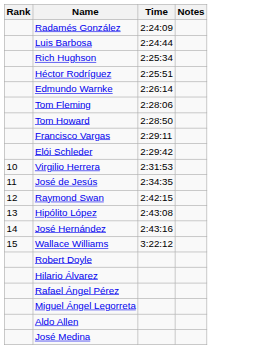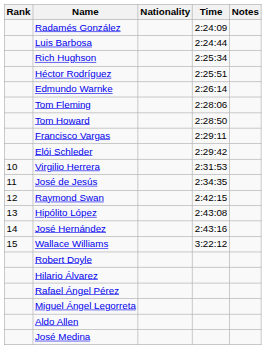 <table class="wikitable sortable">
 <tr>
 <th>Rank</th>
 <th>Name</th>
+<th>Nationality</th>
 <th>Time</th>
 <th>Notes</th>
 </tr>
 <tr>
 <td></td>
 <td><a href='#'>Radamés González</a></td>
+<td></td>
 <td>2:24:09</td>
 <td></td>
 </tr>
 <tr>
 <td></td>
 <td><a href='#'>Luis Barbosa</a></td>
+<td></td>
 <td>2:24:44</td>
 <td></td>
 </tr>
 <tr>
 <td></td>
 <td><a href='#'>Rich Hughson</a></td>
+<td></td>
 <td>2:25:34</td>
 <td></td>
 </tr>
 <tr>
 <td></td>
 <td><a href='#'>Héctor Rodríguez</a></td>
+<td></td>
 <td>2:25:51</td>
 <td></td>
 </tr>
 <tr>
 <td></td>
 <td><a href='#'>Edmundo Warnke</a></td>
+<td></td>
 <td>2:26:14</td>
 <td></td>
 </tr>
 <tr>
 <td></td>
 <td><a href='#'>Tom Fleming</a></td>
+<td></td>
 <td>2:28:06</td>
 <td></td>
 </tr>
 <tr>
 <td></td>
 <td><a href='#'>Tom Howard</a></td>
+<td></td>
 <td>2:28:50</td>
 <td></td>
 </tr>
 <tr>
 <td></td>
 <td><a href='#'>Francisco Vargas</a></td>
+<td></td>
 <td>2:29:11</td>
 <td></td>
 </tr>
 <tr>
 <td></td>
 <td><a href='#'>Elói Schleder</a></td>
+<td></td>
 <td>2:29:42</td>
 <td></td>
 </tr>
 <tr>
 <td>10</td>
 <td><a href='#'>Virgilio Herrera</a></td>
+<td></td>
 <td>2:31:53</td>
 <td></td>
 </tr>
 <tr>
 <td>11</td>
 <td><a href='#'>José de Jesús</a></td>
+<td></td>
 <td>2:34:35</td>
 <td></td>
 </tr>
 <tr>
 <td>12</td>
 <td><a href='#'>Raymond Swan</a></td>
+<td></td>
 <td>2:42:15</td>
 <td></td>
 </tr>
 <tr>
 <td>13</td>
 <td><a href='#'>Hipólito López</a></td>
+<td></td>
 <td>2:43:08</td>
 <td></td>
 </tr>
 <tr>
 <td>14</td>
 <td><a href='#'>José Hernández</a></td>
+<td></td>
 <td>2:43:16</td>
 <td></td>
 </tr>
 <tr>
 <td>15</td>
 <td><a href='#'>Wallace Williams</a></td>
+<td></td>
 <td>3:22:12</td>
 <td></td>
 </tr>
 <tr>
 <td></td>
 <td><a href='#'>Robert Doyle</a></td>
 <td></td>
 <td></td>
+<td></td>
 </tr>
 <tr>
 <td></td>
 <td><a href='#'>Hilario Álvarez</a></td>
+<td></td>
 <td></td>
 <td></td>
 </tr>
 <tr>
 <td></td>
 <td><a href='#'>Rafael Ángel Pérez</a></td>
 <td></td>
 <td></td>
+<td></td>
 </tr>
 <tr>
 <td></td>
 <td><a href='#'>Miguel Ángel Legorreta</a></td>
+<td></td>
 <td></td>
 <td></td>
 </tr>
 <tr>
 <td></td>
 <td><a href='#'>Aldo Allen</a></td>
 <td></td>
 <td></td>
+<td></td>
 </tr>
 <tr>
 <td></td>
 <td><a href='#'>José Medina</a></td>
 <td></td>
 <td></td>
+<td></td>
 </tr>
 </table>
